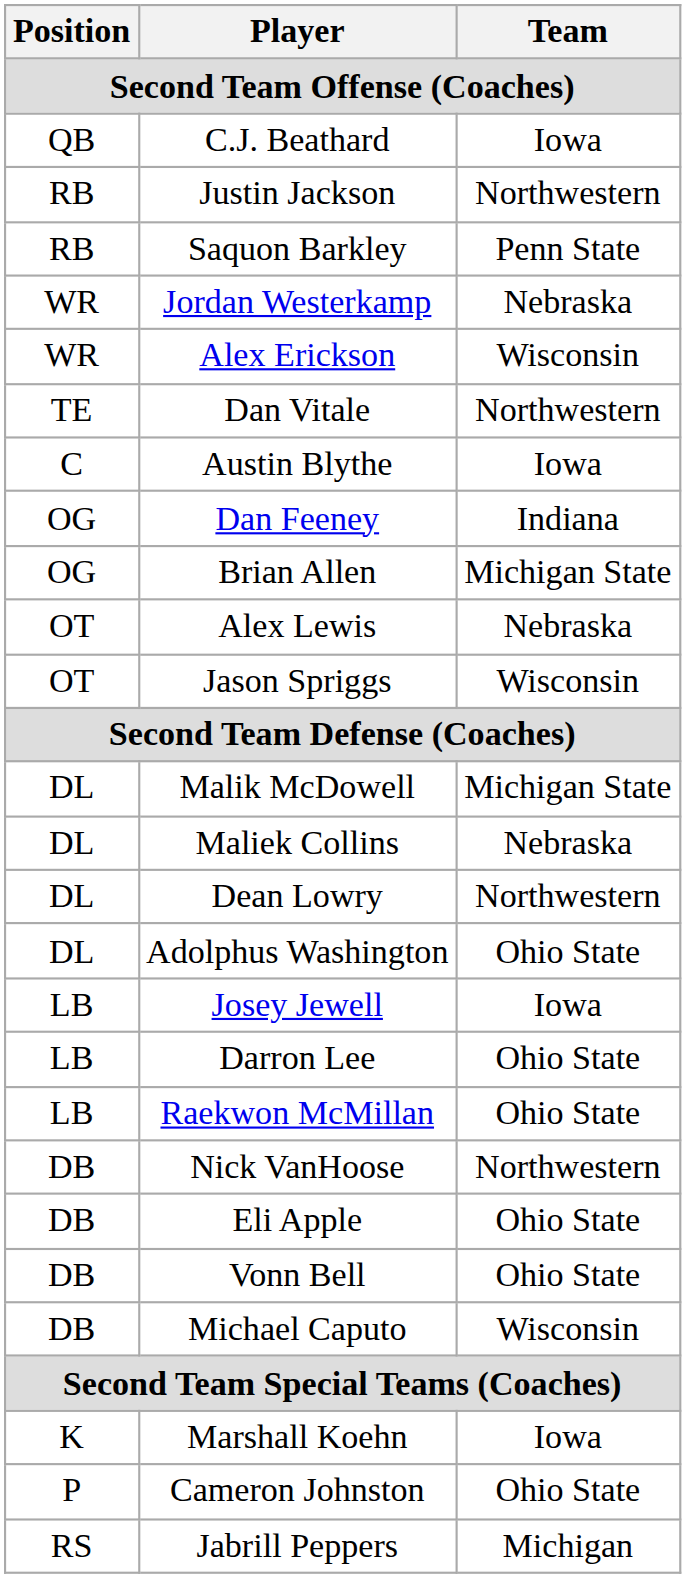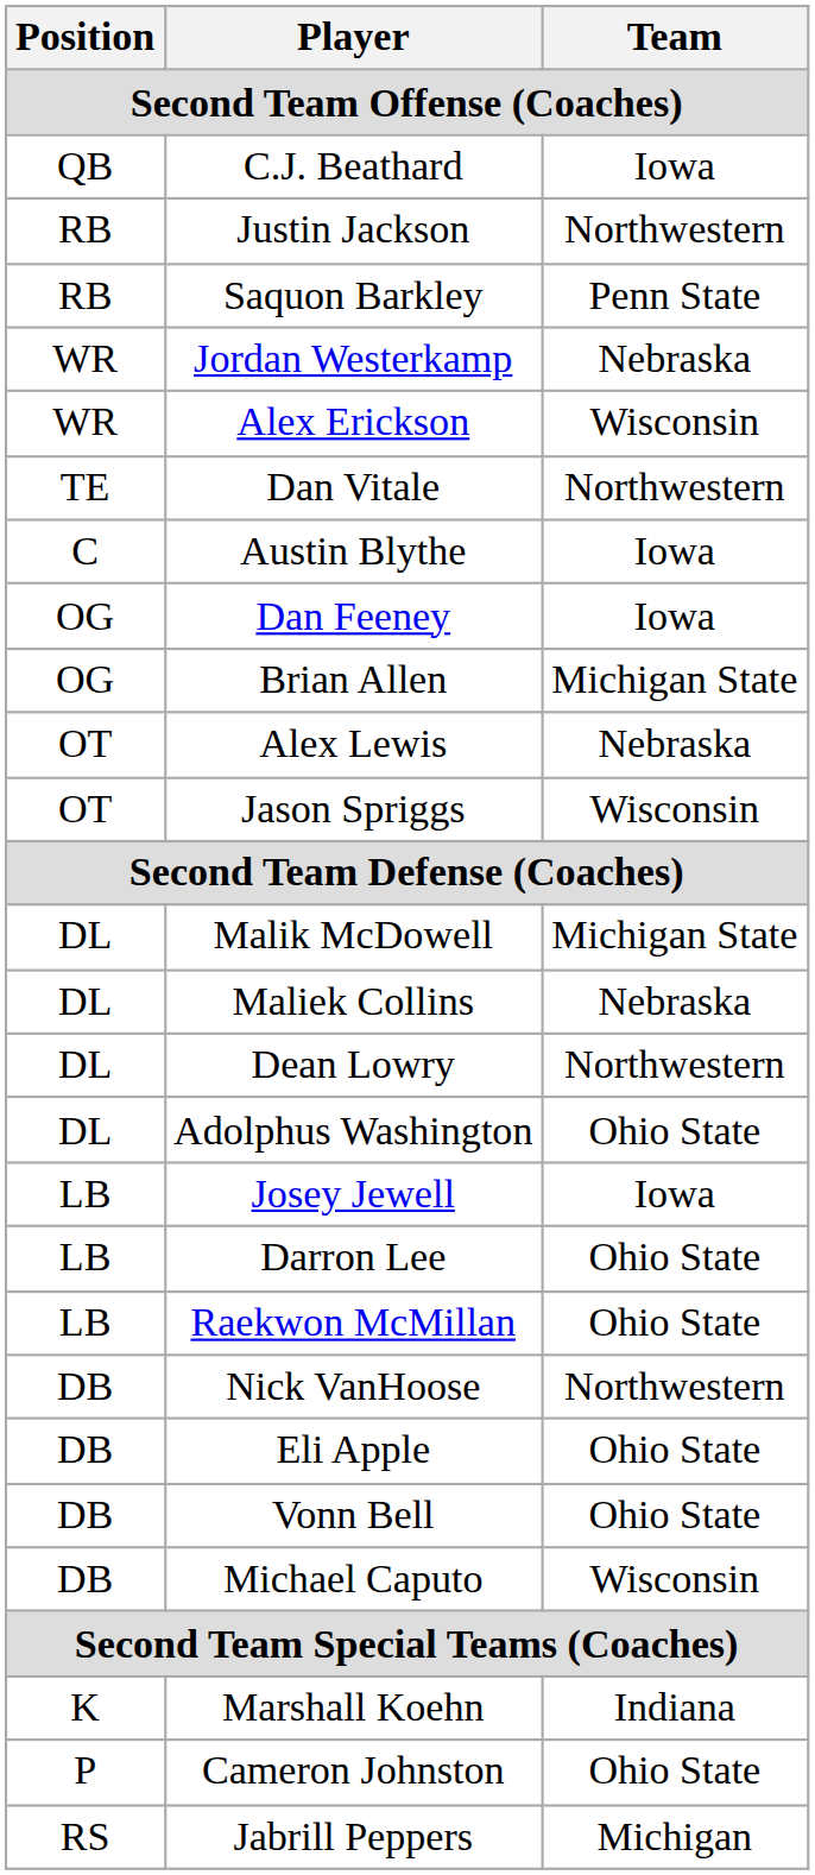 <table class="wikitable sortable">
 <tr>
 <th>Position</th>
 <th>Player</th>
 <th>Team</th>
 </tr>
 <tr>
 <td colspan="3" style="text-align:center; background:#ddd;"><strong>Second Team Offense (Coaches)</strong></td>
 </tr>
 <tr style="text-align:center;">
 <td style="background:white">QB</td>
 <td style="background:white">C.J. Beathard</td>
 <td style="background:white">Iowa</td>
 </tr>
 <tr style="text-align:center;">
 <td style="background:white">RB</td>
 <td style="background:white">Justin Jackson</td>
 <td style="background:white">Northwestern</td>
 </tr>
 <tr style="text-align:center;">
 <td style="background:white">RB</td>
 <td style="background:white">Saquon Barkley</td>
 <td style="background:white">Penn State</td>
 </tr>
 <tr style="text-align:center;">
 <td style="background:white">WR</td>
 <td style="background:white"><a href='#'>Jordan Westerkamp</a></td>
 <td style="background:white">Nebraska</td>
 </tr>
 <tr style="text-align:center;">
 <td style="background:white">WR</td>
 <td style="background:white"><a href='#'>Alex Erickson</a></td>
 <td style="background:white">Wisconsin</td>
 </tr>
 <tr style="text-align:center;">
 <td style="background:white">TE</td>
 <td style="background:white">Dan Vitale</td>
 <td style="background:white">Northwestern</td>
 </tr>
 <tr style="text-align:center;">
 <td style="background:white">C</td>
 <td style="background:white">Austin Blythe</td>
 <td style="background:white">Iowa</td>
 </tr>
 <tr style="text-align:center;">
 <td style="background:white">OG</td>
 <td style="background:white"><a href='#'>Dan Feeney</a></td>
-<td style="background:white">Indiana</td>
+<td style="background:white">Iowa</td>
 </tr>
 <tr style="text-align:center;">
 <td style="background:white">OG</td>
 <td style="background:white">Brian Allen</td>
 <td style="background:white">Michigan State</td>
 </tr>
 <tr style="text-align:center;">
 <td style="background:white">OT</td>
 <td style="background:white">Alex Lewis</td>
 <td style="background:white">Nebraska</td>
 </tr>
 <tr style="text-align:center;">
 <td style="background:white">OT</td>
 <td style="background:white">Jason Spriggs</td>
 <td style="background:white">Wisconsin</td>
 </tr>
 <tr>
 <td colspan="3" style="text-align:center; background:#ddd;"><strong>Second Team Defense (Coaches)</strong></td>
 </tr>
 <tr style="text-align:center;">
 <td style="background:white">DL</td>
 <td style="background:white">Malik McDowell</td>
 <td style="background:white">Michigan State</td>
 </tr>
 <tr style="text-align:center;">
 <td style="background:white">DL</td>
 <td style="background:white">Maliek Collins</td>
 <td style="background:white">Nebraska</td>
 </tr>
 <tr style="text-align:center;">
 <td style="background:white">DL</td>
 <td style="background:white">Dean Lowry</td>
 <td style="background:white">Northwestern</td>
 </tr>
 <tr style="text-align:center;">
 <td style="background:white">DL</td>
 <td style="background:white">Adolphus Washington</td>
 <td style="background:white">Ohio State</td>
 </tr>
 <tr style="text-align:center;">
 <td style="background:white">LB</td>
 <td style="background:white"><a href='#'>Josey Jewell</a></td>
 <td style="background:white">Iowa</td>
 </tr>
 <tr style="text-align:center;">
 <td style="background:white">LB</td>
 <td style="background:white">Darron Lee</td>
 <td style="background:white">Ohio State</td>
 </tr>
 <tr style="text-align:center;">
 <td style="background:white">LB</td>
 <td style="background:white"><a href='#'>Raekwon McMillan</a></td>
 <td style="background:white">Ohio State</td>
 </tr>
 <tr style="text-align:center;">
 <td style="background:white">DB</td>
 <td style="background:white">Nick VanHoose</td>
 <td style="background:white">Northwestern</td>
 </tr>
 <tr style="text-align:center;">
 <td style="background:white">DB</td>
 <td style="background:white">Eli Apple</td>
 <td style="background:white">Ohio State</td>
 </tr>
 <tr style="text-align:center;">
 <td style="background:white">DB</td>
 <td style="background:white">Vonn Bell</td>
 <td style="background:white">Ohio State</td>
 </tr>
 <tr style="text-align:center;">
 <td style="background:white">DB</td>
 <td style="background:white">Michael Caputo</td>
 <td style="background:white">Wisconsin</td>
 </tr>
 <tr>
 <td colspan="3" style="text-align:center; background:#ddd;"><strong>Second Team Special Teams (Coaches)</strong></td>
 </tr>
 <tr style="text-align:center;">
 <td style="background:white">K</td>
 <td style="background:white">Marshall Koehn</td>
-<td style="background:white">Iowa</td>
+<td style="background:white">Indiana</td>
 </tr>
 <tr style="text-align:center;">
 <td style="background:white">P</td>
 <td style="background:white">Cameron Johnston</td>
 <td style="background:white">Ohio State</td>
 </tr>
 <tr style="text-align:center;">
 <td style="background:white">RS</td>
 <td style="background:white">Jabrill Peppers</td>
 <td style="background:white">Michigan</td>
 </tr>
 </table>
